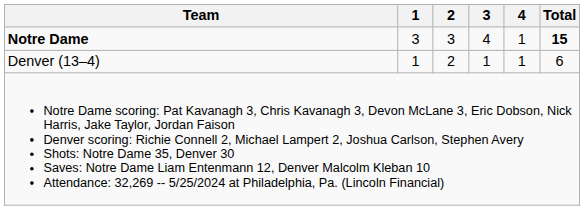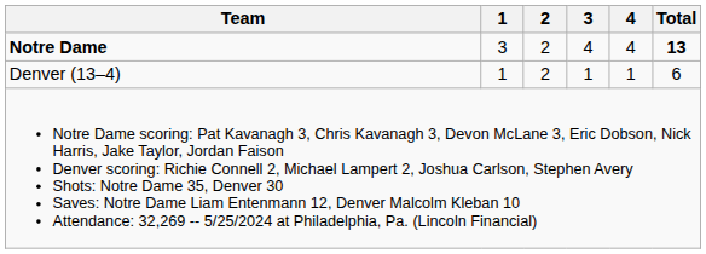 <table class="wikitable" style="text-align:center; max-width:40em">
 <tr>
 <th>Team</th>
 <th style="width:2em">1</th>
 <th style="width:2em">2</th>
 <th style="width:2em">3</th>
 <th style="width:2em">4</th>
 <th style="width:2em">Total</th>
 </tr>
 <tr>
 <td style="text-align:left"><strong>Notre Dame</strong></td>
 <td>3</td>
-<td>3</td>
+<td>2</td>
 <td>4</td>
-<td>1</td>
-<td><strong>15</strong></td>
+<td>4</td>
+<td><strong>13</strong></td>
 </tr>
 <tr>
 <td style="text-align:left">Denver (13–4)</td>
 <td>1</td>
 <td>2</td>
 <td>1</td>
 <td>1</td>
 <td>6</td>
 </tr>
 <tr>
 <td colspan=6 style="text-align:left; font-size:88%;"><br><ul><li>Notre Dame scoring: Pat Kavanagh 3, Chris Kavanagh 3, Devon McLane 3, Eric Dobson, Nick Harris, Jake Taylor, Jordan Faison</li><li>Denver scoring: Richie Connell 2, Michael Lampert 2, Joshua Carlson, Stephen Avery</li><li>Shots: Notre Dame 35, Denver 30</li><li>Saves: Notre Dame Liam Entenmann 12, Denver Malcolm Kleban 10</li><li>Attendance: 32,269 -- 5/25/2024 at Philadelphia, Pa. (Lincoln Financial)</li></ul></td>
 </tr>
 </table>
